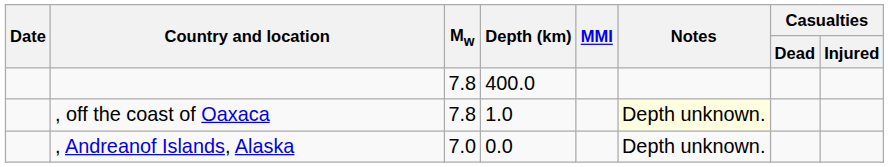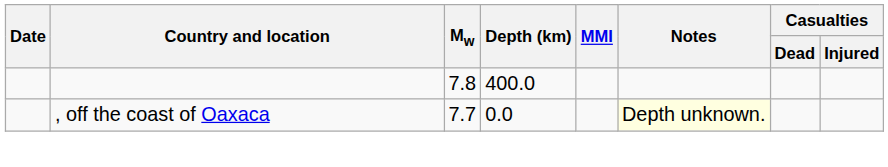 <table class="wikitable sortable sort-under" style="border:1px black; margin-left:1em;">
 <tr>
 <th rowspan="2"><small>Date</small></th>
 <th rowspan="2" style="width: 310px"><small>Country and location</small></th>
 <th rowspan="2"><small>M<sub>w</sub></small></th>
 <th rowspan="2"><small>Depth (km)</small></th>
 <th rowspan="2"><small><a href='#'>MMI</a></small></th>
 <th rowspan="2" class="unsortable"><small>Notes</small></th>
 <th colspan="2"><small>Casualties</small></th>
 </tr>
 <tr>
 <th><small>Dead</small></th>
 <th><small>Injured</small></th>
 </tr>
 <tr>
 <td></td>
 <td></td>
 <td>7.8</td>
 <td>400.0</td>
 <td></td>
 <td></td>
 <td></td>
 <td></td>
 </tr>
 <tr>
 <td></td>
 <td>, off the coast of <a href='#'>Oaxaca</a></td>
-<td>7.8</td>
-<td>1.0</td>
+<td>7.7</td>
+<td>0.0</td>
 <td></td>
 <td style="background: lightyellow;">Depth unknown.</td>
 <td></td>
 <td></td>
 </tr>
-<tr>
-<td></td>
-<td>, <a href='#'>Andreanof Islands</a>, <a href='#'>Alaska</a></td>
-<td>7.0</td>
-<td>0.0</td>
-<td></td>
-<td>Depth unknown.</td>
-<td></td>
-<td></td>
-</tr>
 </table>
